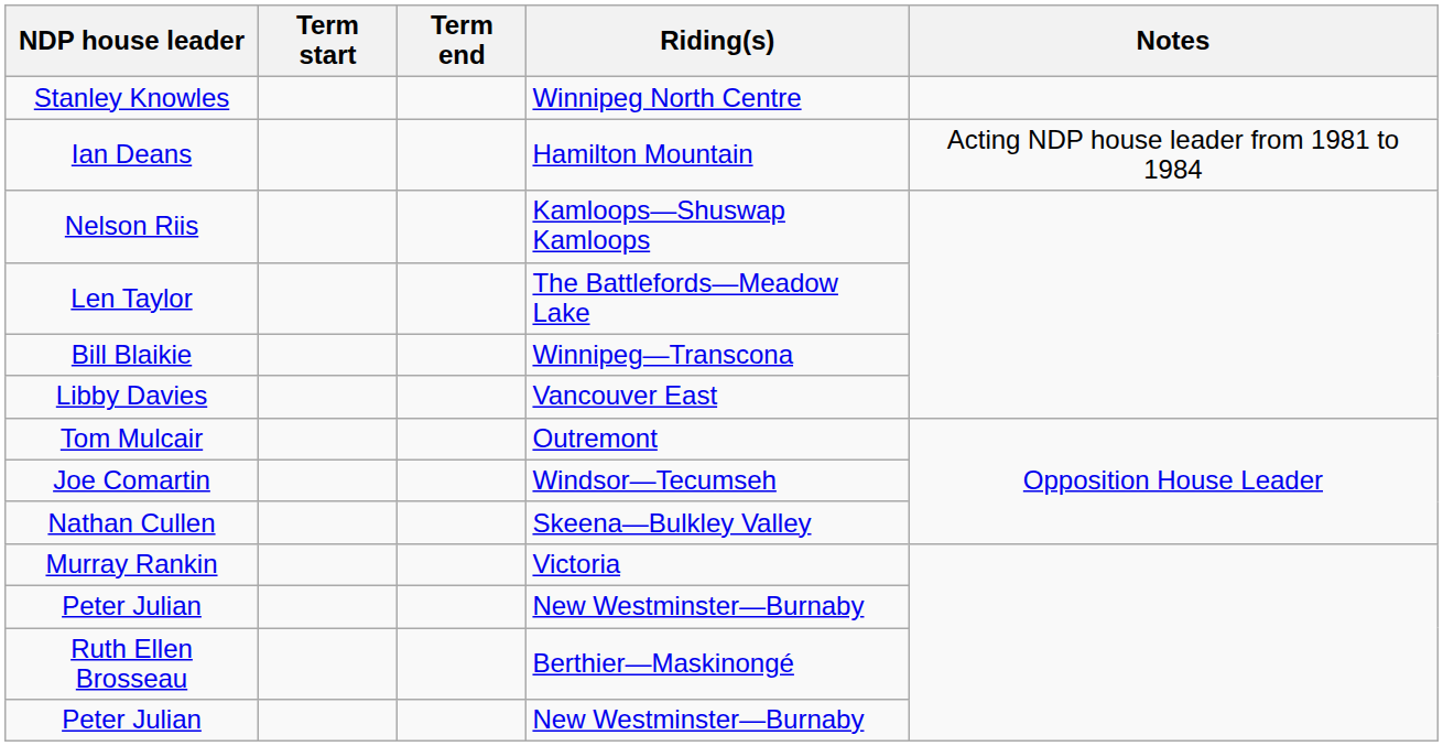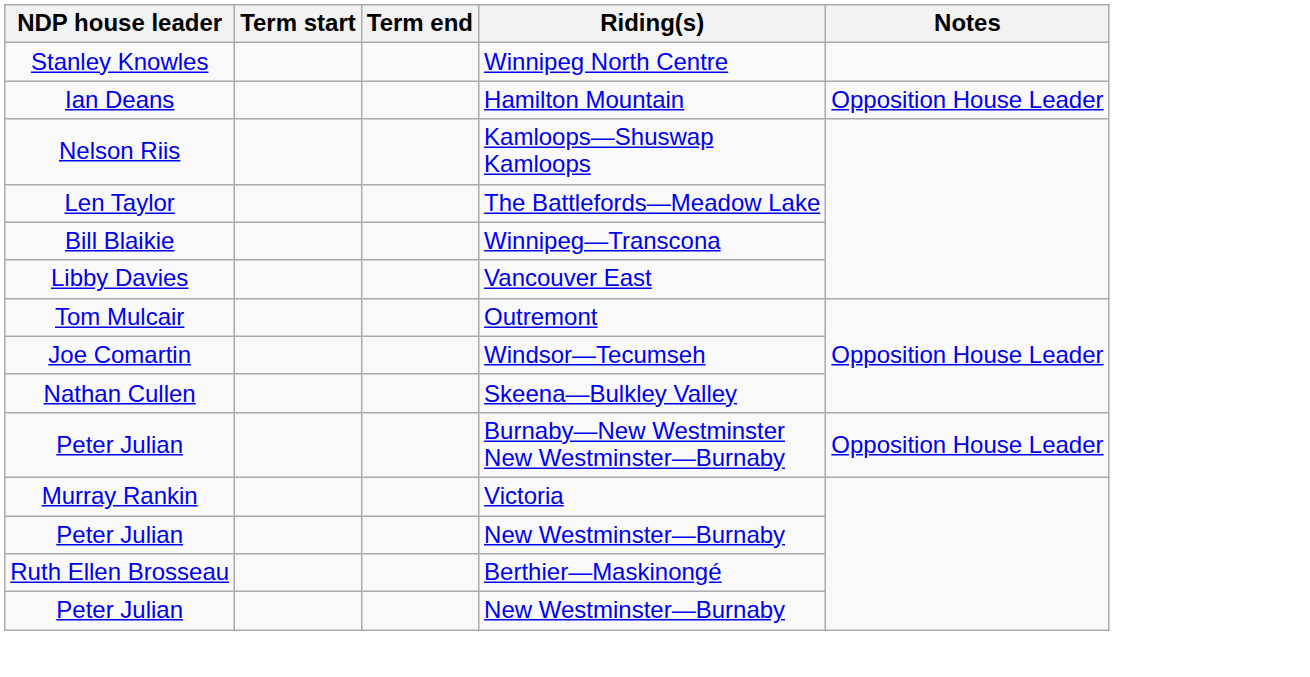 <table class="wikitable" style="text-align:center">
 <tr>
 <th>NDP house leader</th>
 <th>Term start</th>
 <th>Term end</th>
 <th>Riding(s)</th>
 <th>Notes</th>
 </tr>
 <tr>
 <td><a href='#'>Stanley Knowles</a></td>
 <td></td>
 <td></td>
 <td style="text-align:left"><a href='#'>Winnipeg North Centre</a></td>
 </tr>
 <tr>
 <td><a href='#'>Ian Deans</a></td>
 <td></td>
 <td></td>
 <td style="text-align:left"><a href='#'>Hamilton Mountain</a></td>
-<td>Acting NDP house leader from 1981 to 1984</td>
+<td><a href='#'>Opposition House Leader</a> <br> </td>
 </tr>
 <tr>
 <td><a href='#'>Nelson Riis</a></td>
 <td></td>
 <td></td>
 <td style="text-align:left"><a href='#'>Kamloops—Shuswap</a>  <br> <a href='#'>Kamloops</a> </td>
 </tr>
 <tr>
 <td><a href='#'>Len Taylor</a></td>
 <td></td>
 <td></td>
 <td style="text-align:left"><a href='#'>The Battlefords—Meadow Lake</a></td>
 </tr>
 <tr>
 <td><a href='#'>Bill Blaikie</a></td>
 <td></td>
 <td></td>
 <td style="text-align:left"><a href='#'>Winnipeg—Transcona</a></td>
 </tr>
 <tr>
 <td><a href='#'>Libby Davies</a></td>
 <td></td>
 <td></td>
 <td style="text-align:left"><a href='#'>Vancouver East</a></td>
 </tr>
 <tr>
 <td><a href='#'>Tom Mulcair</a></td>
 <td></td>
 <td></td>
 <td style="text-align:left"><a href='#'>Outremont</a></td>
 <td rowspan="3"><a href='#'>Opposition House Leader</a></td>
 </tr>
 <tr>
 <td><a href='#'>Joe Comartin</a></td>
 <td></td>
 <td></td>
 <td style="text-align:left"><a href='#'>Windsor—Tecumseh</a></td>
 </tr>
 <tr>
 <td><a href='#'>Nathan Cullen</a></td>
 <td></td>
 <td></td>
 <td style="text-align:left"><a href='#'>Skeena—Bulkley Valley</a></td>
 </tr>
 <tr>
+<td><a href='#'>Peter Julian</a> <br></td>
+<td></td>
+<td></td>
+<td style="text-align:left"><a href='#'>Burnaby—New Westminster</a>  <br> <a href='#'>New Westminster—Burnaby</a> </td>
+<td><a href='#'>Opposition House Leader</a> <br> </td>
+</tr>
+<tr>
 <td><a href='#'>Murray Rankin</a></td>
 <td></td>
 <td></td>
 <td style="text-align:left"><a href='#'>Victoria</a></td>
 </tr>
 <tr>
 <td><a href='#'>Peter Julian</a> <br></td>
 <td></td>
 <td></td>
 <td style="text-align:left"><a href='#'>New Westminster—Burnaby</a></td>
 </tr>
 <tr>
 <td><a href='#'>Ruth Ellen Brosseau</a></td>
 <td></td>
 <td></td>
 <td style="text-align:left"><a href='#'>Berthier—Maskinongé</a></td>
 </tr>
 <tr>
 <td><a href='#'>Peter Julian</a> <br></td>
 <td></td>
 <td></td>
 <td style="text-align:left"><a href='#'>New Westminster—Burnaby</a></td>
 </tr>
 </table>
